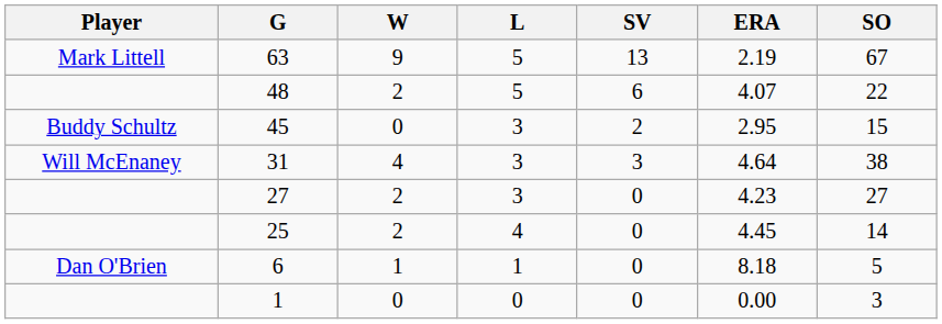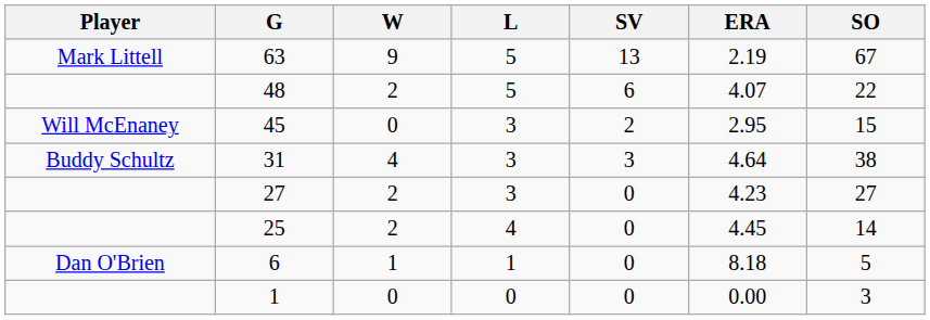 <table class="wikitable sortable">
 <tr>
 <th bgcolor="#DDDDFF" width="16%">Player</th>
 <th bgcolor="#DDDDFF" width="9%">G</th>
 <th bgcolor="#DDDDFF" width="9%">W</th>
 <th bgcolor="#DDDDFF" width="9%">L</th>
 <th bgcolor="#DDDDFF" width="9%">SV</th>
 <th bgcolor="#DDDDFF" width="9%">ERA</th>
 <th bgcolor="#DDDDFF" width="9%">SO</th>
 </tr>
 <tr align="center">
 <td><a href='#'>Mark Littell</a></td>
 <td>63</td>
 <td>9</td>
 <td>5</td>
 <td>13</td>
 <td>2.19</td>
 <td>67</td>
 </tr>
 <tr align="center">
 <td></td>
 <td>48</td>
 <td>2</td>
 <td>5</td>
 <td>6</td>
 <td>4.07</td>
 <td>22</td>
 </tr>
 <tr align="center">
-<td><a href='#'>Buddy Schultz</a></td>
+<td><a href='#'>Will McEnaney</a></td>
 <td>45</td>
 <td>0</td>
 <td>3</td>
 <td>2</td>
 <td>2.95</td>
 <td>15</td>
 </tr>
 <tr align="center">
-<td><a href='#'>Will McEnaney</a></td>
+<td><a href='#'>Buddy Schultz</a></td>
 <td>31</td>
 <td>4</td>
 <td>3</td>
 <td>3</td>
 <td>4.64</td>
 <td>38</td>
 </tr>
 <tr align="center">
 <td></td>
 <td>27</td>
 <td>2</td>
 <td>3</td>
 <td>0</td>
 <td>4.23</td>
 <td>27</td>
 </tr>
 <tr align="center">
 <td></td>
 <td>25</td>
 <td>2</td>
 <td>4</td>
 <td>0</td>
 <td>4.45</td>
 <td>14</td>
 </tr>
 <tr align="center">
 <td><a href='#'>Dan O'Brien</a></td>
 <td>6</td>
 <td>1</td>
 <td>1</td>
 <td>0</td>
 <td>8.18</td>
 <td>5</td>
 </tr>
 <tr align="center">
 <td></td>
 <td>1</td>
 <td>0</td>
 <td>0</td>
 <td>0</td>
 <td>0.00</td>
 <td>3</td>
 </tr>
 </table>
